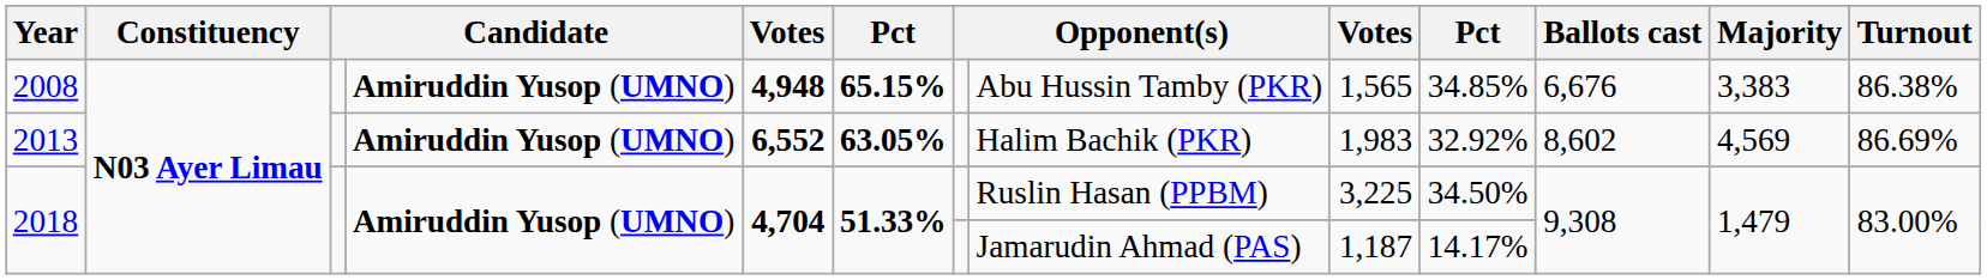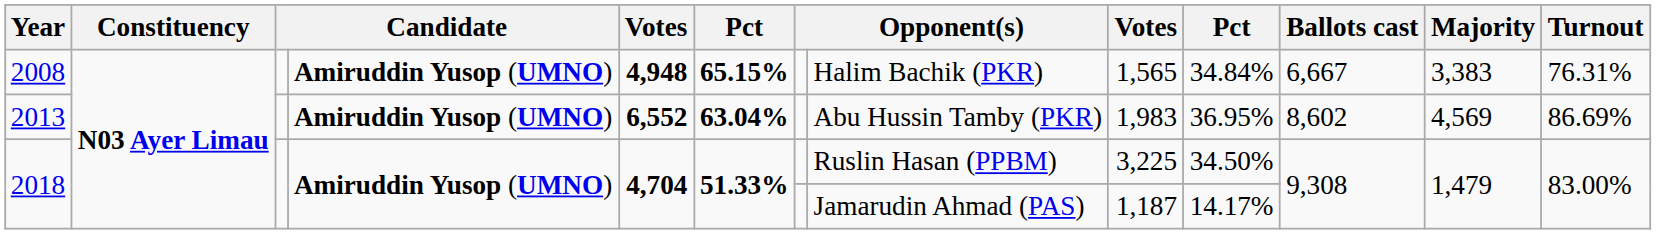 <table class="wikitable" style="margin:0.5em ; font-size:95%">
 <tr>
 <th>Year</th>
 <th>Constituency</th>
 <th colspan=2>Candidate</th>
 <th>Votes</th>
 <th>Pct</th>
 <th colspan=2>Opponent(s)</th>
 <th>Votes</th>
 <th>Pct</th>
 <th>Ballots cast</th>
 <th>Majority</th>
 <th>Turnout</th>
 </tr>
 <tr>
 <td><a href='#'>2008</a></td>
 <td rowspan=4><strong>N03 <a href='#'>Ayer Limau</a></strong></td>
 <td></td>
 <td><strong>Amiruddin Yusop</strong> (<a href='#'><strong>UMNO</strong></a>)</td>
 <td align="right"><strong>4,948</strong></td>
 <td><strong>65.15%</strong></td>
 <td></td>
-<td>Abu Hussin Tamby (<a href='#'>PKR</a>)</td>
+<td>Halim Bachik (<a href='#'>PKR</a>)</td>
 <td align="right">1,565</td>
-<td>34.85%</td>
-<td>6,676</td>
+<td>34.84%</td>
+<td>6,667</td>
 <td>3,383</td>
-<td>86.38%</td>
+<td>76.31%</td>
 </tr>
 <tr>
 <td><a href='#'>2013</a></td>
 <td></td>
 <td><strong>Amiruddin Yusop</strong> (<a href='#'><strong>UMNO</strong></a>)</td>
 <td align="right"><strong>6,552</strong></td>
-<td><strong>63.05%</strong></td>
+<td><strong>63.04%</strong></td>
 <td></td>
-<td>Halim Bachik (<a href='#'>PKR</a>)</td>
+<td>Abu Hussin Tamby (<a href='#'>PKR</a>)</td>
 <td align="right">1,983</td>
-<td>32.92%</td>
+<td>36.95%</td>
 <td>8,602</td>
 <td>4,569</td>
 <td>86.69%</td>
 </tr>
 <tr>
 <td rowspan=2><a href='#'>2018</a></td>
 <td rowspan=2 ></td>
 <td rowspan=2><strong>Amiruddin Yusop</strong> (<a href='#'><strong>UMNO</strong></a>)</td>
 <td rowspan=2 align="right"><strong>4,704</strong></td>
 <td rowspan=2><strong>51.33%</strong></td>
 <td></td>
 <td>Ruslin Hasan (<a href='#'>PPBM</a>)</td>
 <td align="right">3,225</td>
 <td>34.50%</td>
 <td rowspan=2>9,308</td>
 <td rowspan=2>1,479</td>
 <td rowspan=2>83.00%</td>
 </tr>
 <tr>
 <td></td>
 <td>Jamarudin Ahmad (<a href='#'>PAS</a>)</td>
 <td align="right">1,187</td>
 <td>14.17%</td>
 </tr>
 </table>
